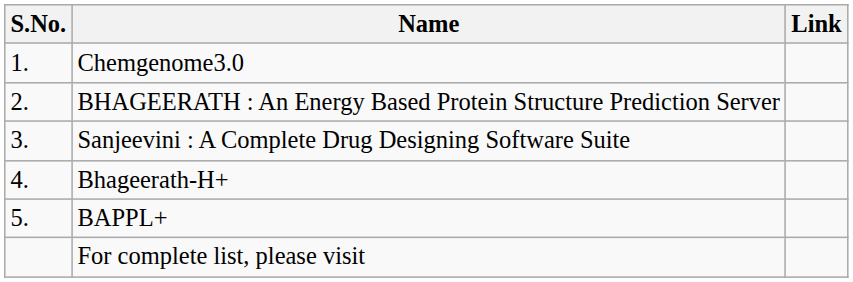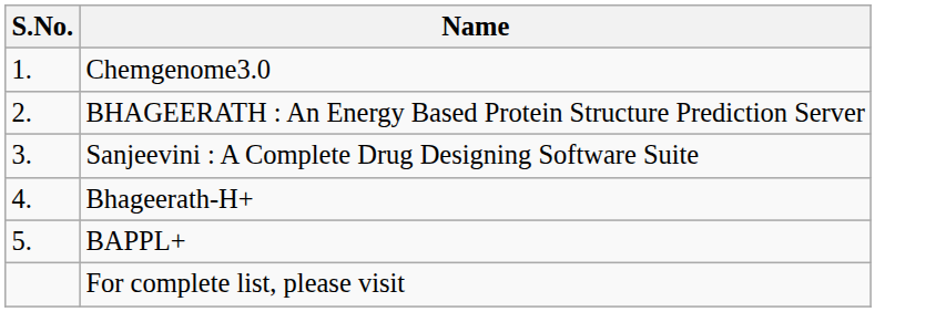 <table class="wikitable sortable">
 <tr>
 <th>S.No.</th>
 <th>Name</th>
-<th>Link</th>
 </tr>
 <tr>
 <td>1.</td>
 <td>Chemgenome3.0</td>
-<td></td>
 </tr>
 <tr>
 <td>2.</td>
 <td>BHAGEERATH : An Energy Based Protein Structure Prediction Server</td>
-<td></td>
 </tr>
 <tr>
 <td>3.</td>
 <td>Sanjeevini : A Complete Drug Designing Software Suite</td>
-<td></td>
 </tr>
 <tr>
 <td>4.</td>
 <td>Bhageerath-H+</td>
-<td></td>
 </tr>
 <tr>
 <td>5.</td>
 <td>BAPPL+</td>
-<td></td>
 </tr>
 <tr>
 <td></td>
 <td><span>For complete list, please visit </span></td>
-<td></td>
 </tr>
 </table>
